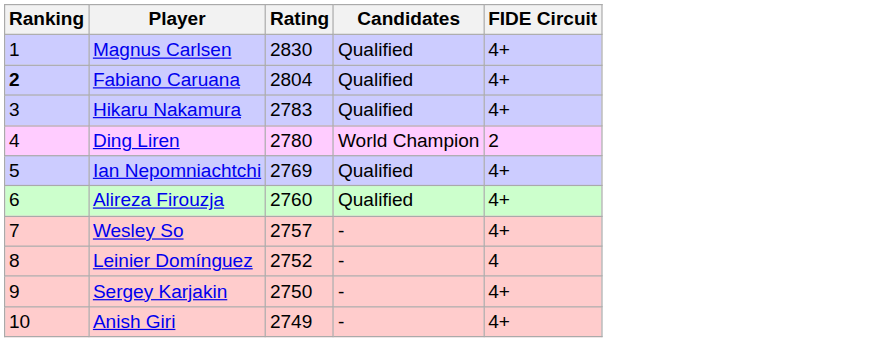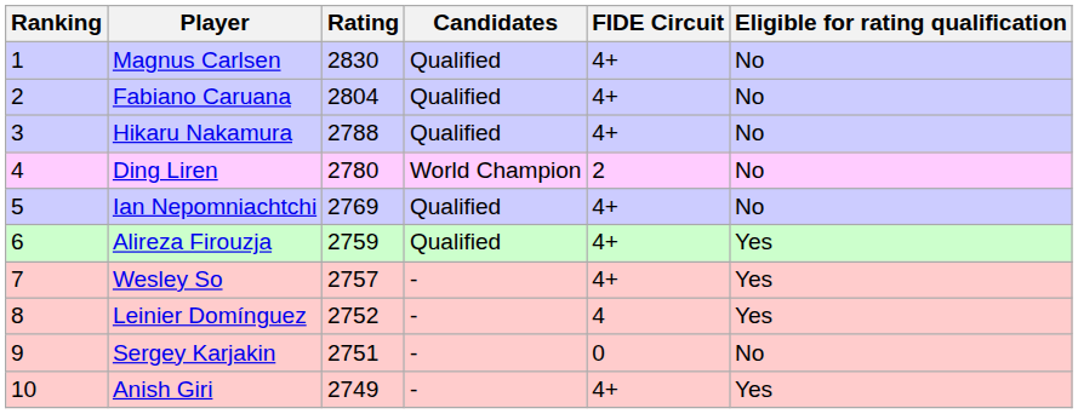 <table class="wikitable">
 <tr>
 <th>Ranking</th>
 <th>Player</th>
 <th>Rating</th>
 <th>Candidates</th>
 <th>FIDE Circuit</th>
+<th>Eligible for rating qualification</th>
 </tr>
 <tr bgcolor=#ccccff>
 <td>1</td>
 <td> <a href='#'>Magnus Carlsen</a></td>
 <td>2830</td>
 <td>Qualified</td>
 <td>4+</td>
+<td>No</td>
 </tr>
 <tr bgcolor=#ccccff>
-<td><strong>2</strong></td>
+<td>2</td>
 <td> <a href='#'>Fabiano Caruana</a></td>
 <td>2804</td>
 <td>Qualified</td>
 <td>4+</td>
+<td>No</td>
 </tr>
 <tr bgcolor=#ccccff>
 <td>3</td>
 <td> <a href='#'>Hikaru Nakamura</a></td>
-<td>2783</td>
+<td>2788</td>
 <td>Qualified</td>
 <td>4+</td>
+<td>No</td>
 </tr>
 <tr bgcolor=#ffccff>
 <td>4</td>
 <td> <a href='#'>Ding Liren</a></td>
 <td>2780</td>
 <td>World Champion</td>
 <td>2</td>
+<td>No</td>
 </tr>
 <tr bgcolor=#ccccff>
 <td>5</td>
 <td> <a href='#'>Ian Nepomniachtchi</a></td>
 <td>2769</td>
 <td>Qualified</td>
 <td>4+</td>
+<td>No</td>
 </tr>
 <tr bgcolor=#ccffcc>
 <td>6</td>
 <td> <a href='#'>Alireza Firouzja</a></td>
-<td>2760</td>
+<td>2759</td>
 <td>Qualified</td>
 <td>4+</td>
+<td>Yes</td>
 </tr>
 <tr bgcolor=#ffcccc>
 <td>7</td>
 <td> <a href='#'>Wesley So</a></td>
 <td>2757</td>
 <td>-</td>
 <td>4+</td>
+<td>Yes</td>
 </tr>
 <tr bgcolor=#ffcccc>
 <td>8</td>
 <td> <a href='#'>Leinier Domínguez</a></td>
 <td>2752</td>
 <td>-</td>
 <td>4</td>
+<td>Yes</td>
 </tr>
 <tr bgcolor=#ffcccc>
 <td>9</td>
 <td> <a href='#'>Sergey Karjakin</a></td>
-<td>2750</td>
+<td>2751</td>
 <td>-</td>
-<td>4+</td>
+<td>0</td>
+<td>No</td>
 </tr>
 <tr bgcolor=#ffcccc>
 <td>10</td>
 <td> <a href='#'>Anish Giri</a></td>
 <td>2749</td>
 <td>-</td>
 <td>4+</td>
+<td>Yes</td>
 </tr>
 </table>
